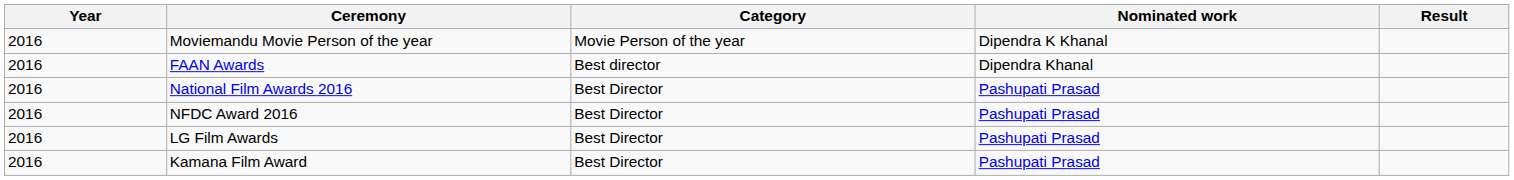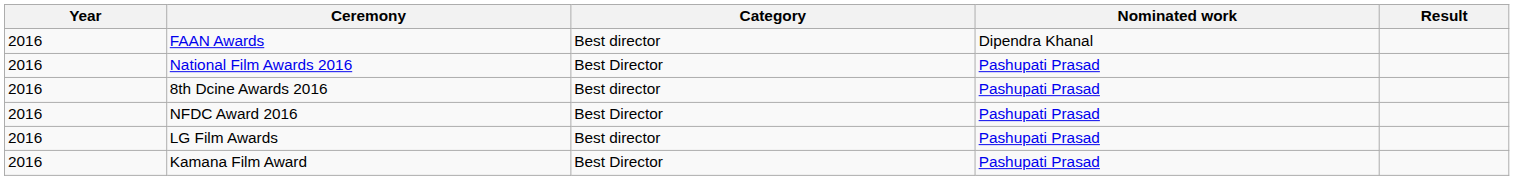 <table class="wikitable mw-collapsible " style="width:99%;"  >
 <tr>
 <th style="width:10%;" scope="col">Year</th>
 <th style="width:25%;" scope="col">Ceremony</th>
 <th style="width:25%;" scope="col">Category</th>
 <th style="width:25%;" scope="col">Nominated work</th>
 <th style="width:8%;" scope="col">Result</th>
-</tr>
-<tr>
-<td>2016</td>
-<td>Moviemandu Movie Person of the year</td>
-<td>Movie Person of the year</td>
-<td>Dipendra K Khanal</td>
-<td> </td>
 </tr>
 <tr>
 <td>2016</td>
 <td><a href='#'>FAAN Awards</a></td>
 <td>Best director</td>
 <td>Dipendra Khanal</td>
 <td></td>
 </tr>
 <tr>
 <td>2016</td>
 <td><a href='#'>National Film Awards 2016</a></td>
 <td>Best Director</td>
 <td><a href='#'>Pashupati Prasad</a></td>
 <td></td>
 </tr>
 <tr>
 <td>2016</td>
+<td>8th Dcine Awards 2016</td>
+<td>Best director</td>
+<td><a href='#'>Pashupati Prasad</a></td>
+<td></td>
+</tr>
+<tr>
+<td>2016</td>
 <td>NFDC Award 2016</td>
 <td>Best Director</td>
 <td><a href='#'>Pashupati Prasad</a></td>
 <td></td>
 </tr>
 <tr>
 <td>2016</td>
 <td>LG Film Awards</td>
-<td>Best Director</td>
+<td>Best director</td>
 <td><a href='#'>Pashupati Prasad</a></td>
 <td> </td>
 </tr>
 <tr>
 <td>2016</td>
 <td>Kamana Film Award</td>
 <td>Best Director</td>
 <td><a href='#'>Pashupati Prasad</a></td>
 <td></td>
 </tr>
 </table>
